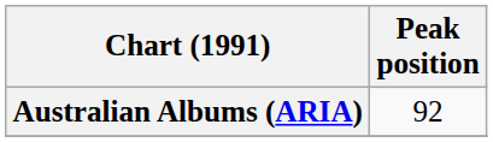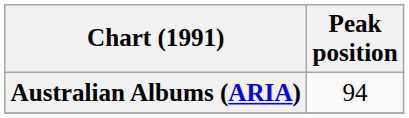 <table class="wikitable sortable plainrowheaders">
 <tr>
 <th>Chart (1991)</th>
 <th>Peak<br>position</th>
 </tr>
 <tr>
 <th scope="row">Australian Albums (<a href='#'>ARIA</a>)</th>
-<td style="text-align:center;">92</td>
+<td style="text-align:center;">94</td>
 </tr>
 <tr>
 </tr>
 <tr>
 </tr>
 <tr>
 </tr>
 <tr>
 </tr>
 </table>
